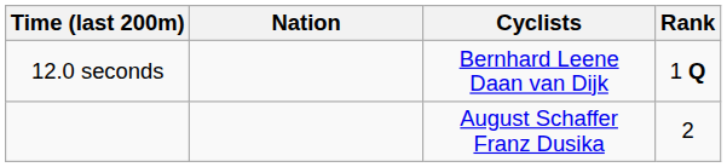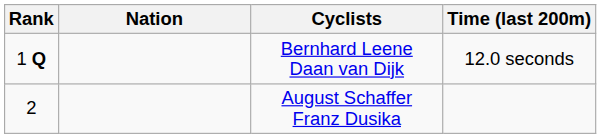 <table class="wikitable" style="text-align:center;">
 <tr>
-<th>Time (last 200m)</th>
+<th>Rank</th>
 <th style="width:10em">Nation</th>
 <th style="width:10em">Cyclists</th>
-<th>Rank</th>
+<th>Time (last 200m)</th>
 </tr>
 <tr>
-<td>12.0 seconds</td>
+<td>1 <strong>Q</strong></td>
 <td align=left></td>
 <td><a href='#'>Bernhard Leene</a> <br> <a href='#'>Daan van Dijk</a></td>
-<td>1 <strong>Q</strong></td>
+<td>12.0 seconds</td>
 </tr>
 <tr>
-<td></td>
+<td>2</td>
 <td align=left></td>
 <td><a href='#'>August Schaffer</a> <br> <a href='#'>Franz Dusika</a></td>
-<td>2</td>
+<td></td>
 </tr>
 </table>
